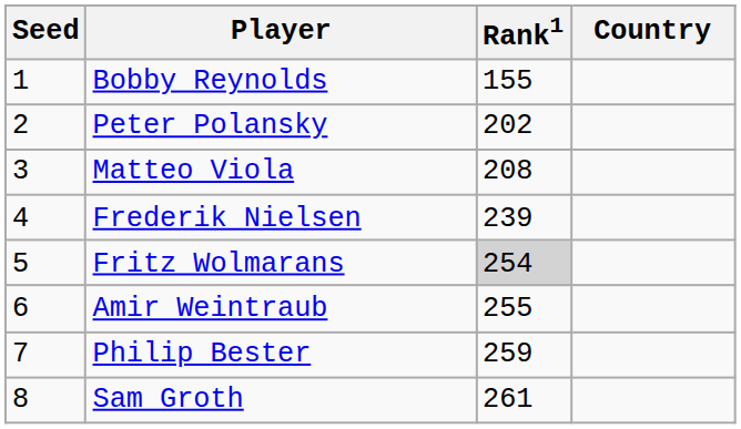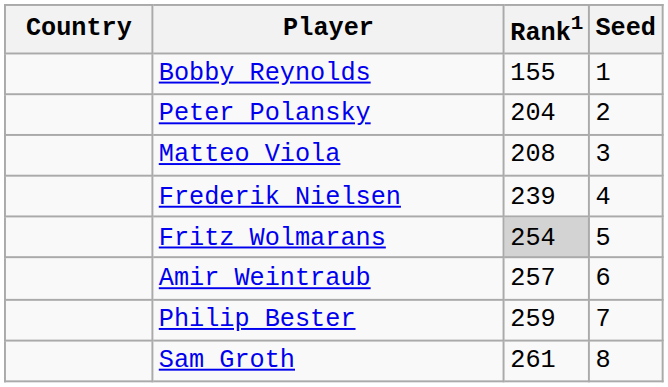 <table class="sortable wikitable">
 <tr>
-<th>Seed</th>
+<th style="width:70px;">Country</th>
 <th style="width:175px;">Player</th>
 <th>Rank<sup>1</sup></th>
-<th style="width:70px;">Country</th>
+<th>Seed</th>
 </tr>
 <tr>
-<td>1</td>
+<td></td>
 <td><a href='#'>Bobby Reynolds</a></td>
 <td>155</td>
-<td></td>
+<td>1</td>
 </tr>
 <tr>
+<td></td>
+<td><a href='#'>Peter Polansky</a></td>
+<td>204</td>
 <td>2</td>
-<td><a href='#'>Peter Polansky</a></td>
-<td>202</td>
-<td></td>
 </tr>
 <tr>
-<td>3</td>
+<td></td>
 <td><a href='#'>Matteo Viola</a></td>
 <td>208</td>
-<td></td>
+<td>3</td>
 </tr>
 <tr>
-<td>4</td>
+<td></td>
 <td><a href='#'>Frederik Nielsen</a></td>
 <td>239</td>
-<td></td>
+<td>4</td>
 </tr>
 <tr>
-<td>5</td>
+<td></td>
 <td><a href='#'>Fritz Wolmarans</a></td>
 <td style="background: lightgrey;">254</td>
-<td></td>
+<td>5</td>
 </tr>
 <tr>
+<td></td>
+<td><a href='#'>Amir Weintraub</a></td>
+<td>257</td>
 <td>6</td>
-<td><a href='#'>Amir Weintraub</a></td>
-<td>255</td>
-<td></td>
 </tr>
 <tr>
-<td>7</td>
+<td></td>
 <td><a href='#'>Philip Bester</a></td>
 <td>259</td>
-<td></td>
+<td>7</td>
 </tr>
 <tr>
-<td>8</td>
+<td></td>
 <td><a href='#'>Sam Groth</a></td>
 <td>261</td>
-<td></td>
+<td>8</td>
 </tr>
 </table>
